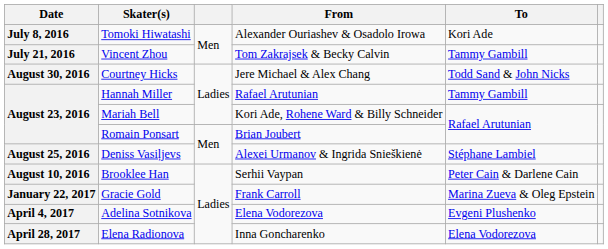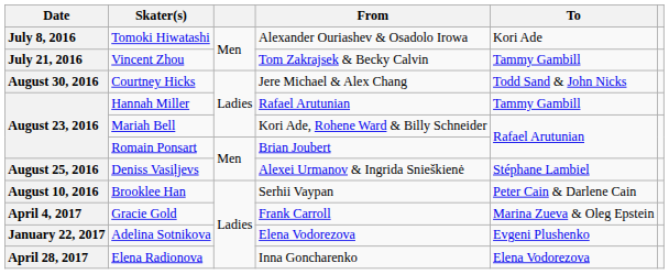 <table class="wikitable unsortable" style="text-align:left; font-size:90%">
 <tr>
 <th scope="col">Date</th>
 <th scope="col">Skater(s)</th>
 <th scope="col"></th>
 <th scope="col">From</th>
 <th scope="col">To</th>
 <th scope="col"></th>
 </tr>
 <tr>
 <th scope="row" style="text-align:left">July 8, 2016</th>
 <td> <a href='#'>Tomoki Hiwatashi</a></td>
 <td rowspan="2">Men</td>
 <td>Alexander Ouriashev & Osadolo Irowa</td>
 <td>Kori Ade</td>
 <td></td>
 </tr>
 <tr>
 <th scope="row" style="text-align:left">July 21, 2016</th>
 <td> <a href='#'>Vincent Zhou</a></td>
 <td><a href='#'>Tom Zakrajsek</a> & Becky Calvin</td>
 <td><a href='#'>Tammy Gambill</a></td>
 <td></td>
 </tr>
 <tr>
 <th scope="row" style="text-align:left">August 30, 2016</th>
 <td> <a href='#'>Courtney Hicks</a></td>
 <td rowspan="3">Ladies</td>
 <td>Jere Michael & Alex Chang</td>
 <td><a href='#'>Todd Sand</a> & <a href='#'>John Nicks</a></td>
 <td></td>
 </tr>
 <tr>
 <th rowspan="3" scope="row" style="text-align:left">August 23, 2016</th>
 <td> <a href='#'>Hannah Miller</a></td>
 <td><a href='#'>Rafael Arutunian</a></td>
 <td><a href='#'>Tammy Gambill</a></td>
 <td></td>
 </tr>
 <tr>
 <td> <a href='#'>Mariah Bell</a></td>
 <td>Kori Ade, <a href='#'>Rohene Ward</a> & Billy Schneider</td>
 <td rowspan="2"><a href='#'>Rafael Arutunian</a></td>
 <td rowspan="2"></td>
 </tr>
 <tr>
 <td> <a href='#'>Romain Ponsart</a></td>
 <td rowspan="2">Men</td>
 <td><a href='#'>Brian Joubert</a></td>
 </tr>
 <tr>
 <th scope="row" style="text-align:left">August 25, 2016</th>
 <td> <a href='#'>Deniss Vasiļjevs</a></td>
 <td><a href='#'>Alexei Urmanov</a> & Ingrida Snieškienė</td>
 <td><a href='#'>Stéphane Lambiel</a></td>
 <td></td>
 </tr>
 <tr>
 <th scope="row" style="text-align:left">August 10, 2016</th>
 <td> <a href='#'>Brooklee Han</a></td>
 <td rowspan="4">Ladies</td>
 <td>Serhii Vaypan</td>
 <td><a href='#'>Peter Cain</a> & Darlene Cain</td>
 <td></td>
 </tr>
 <tr>
-<th scope="row" style="text-align:left">January 22, 2017</th>
+<th scope="row" style="text-align:left">April 4, 2017</th>
 <td> <a href='#'>Gracie Gold</a></td>
 <td><a href='#'>Frank Carroll</a></td>
 <td><a href='#'>Marina Zueva</a> & Oleg Epstein</td>
 <td></td>
 </tr>
 <tr>
-<th scope="row" style="text-align:left">April 4, 2017</th>
+<th scope="row" style="text-align:left">January 22, 2017</th>
 <td> <a href='#'>Adelina Sotnikova</a></td>
 <td><a href='#'>Elena Vodorezova</a></td>
 <td><a href='#'>Evgeni Plushenko</a></td>
 <td></td>
 </tr>
 <tr>
 <th scope="row" style="text-align:left">April 28, 2017</th>
 <td> <a href='#'>Elena Radionova</a></td>
 <td>Inna Goncharenko</td>
 <td><a href='#'>Elena Vodorezova</a></td>
 <td></td>
 </tr>
 </table>
